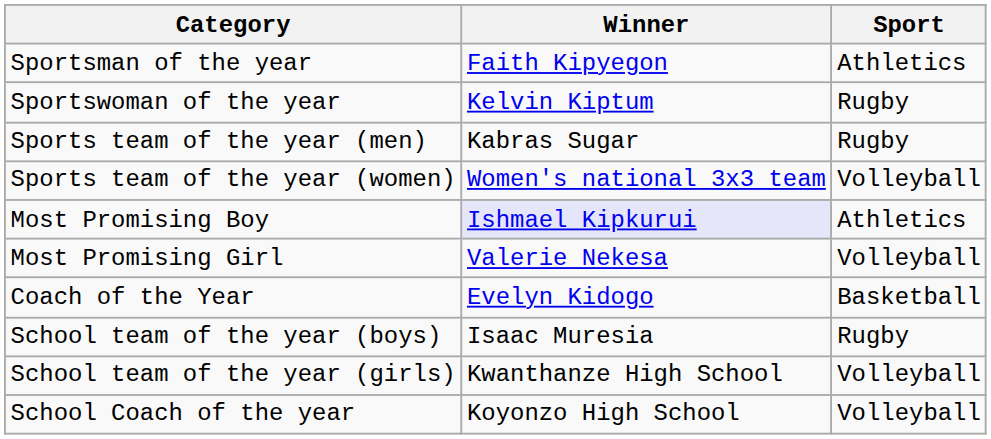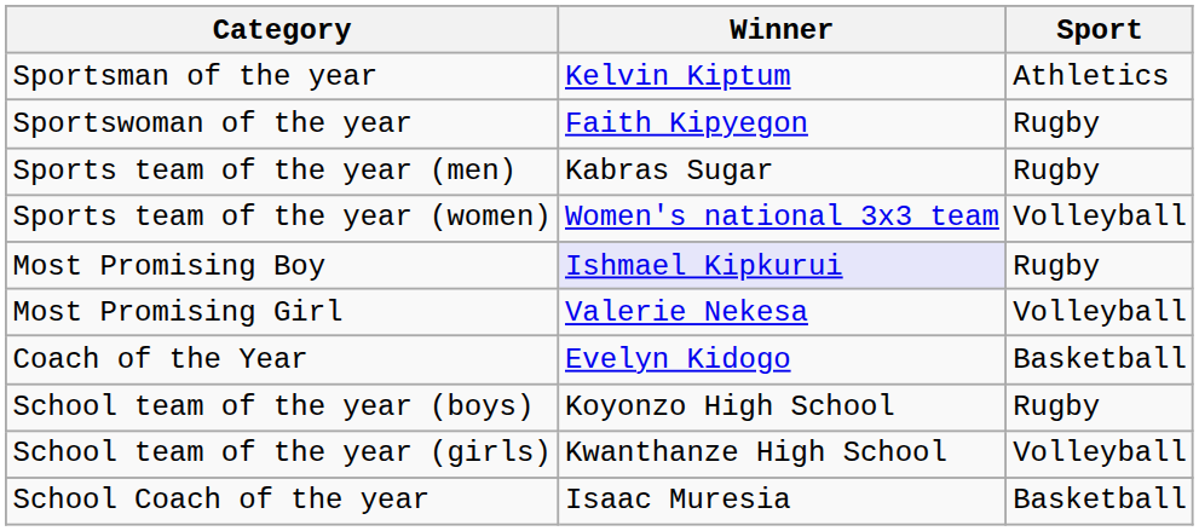 <table class="wikitable">
 <tr>
 <th>Category</th>
 <th>Winner</th>
 <th>Sport</th>
 </tr>
 <tr>
 <td>Sportsman of the year</td>
-<td><a href='#'>Faith Kipyegon</a></td>
+<td><a href='#'>Kelvin Kiptum</a></td>
 <td>Athletics</td>
 </tr>
 <tr>
 <td>Sportswoman of the year</td>
-<td><a href='#'>Kelvin Kiptum</a></td>
+<td><a href='#'>Faith Kipyegon</a></td>
 <td>Rugby</td>
 </tr>
 <tr>
 <td>Sports team of the year (men)</td>
 <td>Kabras Sugar</td>
 <td>Rugby</td>
 </tr>
 <tr>
 <td>Sports team of the year (women)</td>
 <td><a href='#'>Women's national 3x3 team</a></td>
 <td>Volleyball</td>
 </tr>
 <tr>
 <td>Most Promising Boy</td>
 <td style="background: lavender;"><a href='#'>Ishmael Kipkurui</a></td>
-<td>Athletics</td>
+<td>Rugby</td>
 </tr>
 <tr>
 <td>Most Promising Girl</td>
 <td><a href='#'>Valerie Nekesa</a></td>
 <td>Volleyball</td>
 </tr>
 <tr>
 <td>Coach of the Year</td>
 <td><a href='#'>Evelyn Kidogo</a></td>
 <td>Basketball</td>
 </tr>
 <tr>
 <td>School team of the year (boys)</td>
-<td>Isaac Muresia</td>
+<td>Koyonzo High School</td>
 <td>Rugby</td>
 </tr>
 <tr>
 <td>School team of the year (girls)</td>
 <td>Kwanthanze High School</td>
 <td>Volleyball</td>
 </tr>
 <tr>
 <td>School Coach of the year</td>
-<td>Koyonzo High School</td>
-<td>Volleyball</td>
+<td>Isaac Muresia</td>
+<td>Basketball</td>
 </tr>
 </table>
